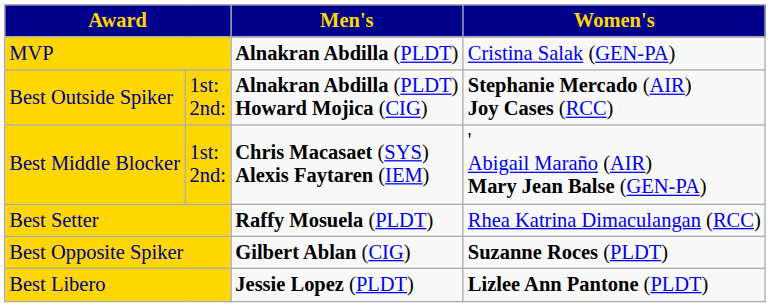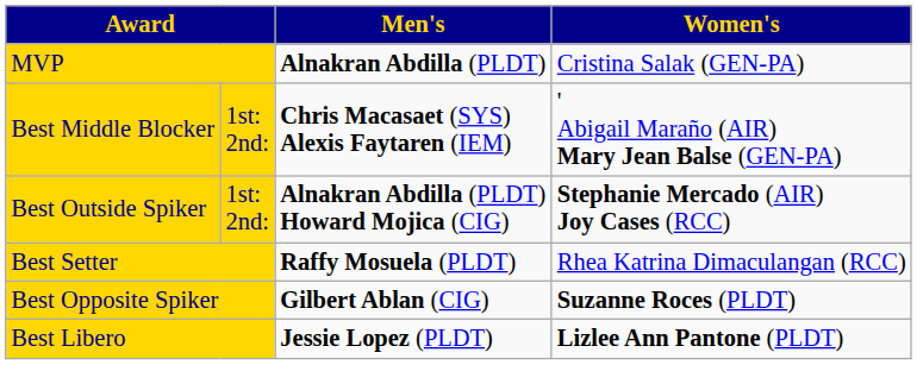 <table class="wikitable">
 <tr>
 <th style="background:#00008B; color:#FFD700;" colspan="2">Award</th>
 <th style="background:#00008B; color:#FFD700;">Men's</th>
 <th style="background:#00008B; color:#FFD700;">Women's</th>
 </tr>
 <tr>
 <td style="background:#FFD700; color:#00008B;" colspan="2">MVP</td>
 <td><strong>Alnakran Abdilla</strong> (<a href='#'>PLDT</a>)</td>
 <td><a href='#'>Cristina Salak</a> (<a href='#'>GEN-PA</a>)</td>
 </tr>
 <tr>
+<td style="background:#FFD700; color:#00008B;">Best Middle Blocker</td>
+<td style="background:#FFD700; color:#00008B;">1st:<br>2nd:</td>
+<td><strong>Chris Macasaet</strong> (<a href='#'>SYS</a>)<br><strong>Alexis Faytaren</strong> (<a href='#'>IEM</a>)</td>
+<td>'<br><a href='#'>Abigail Maraño</a> (<a href='#'>AIR</a>)<br><strong>Mary Jean Balse</strong> (<a href='#'>GEN-PA</a>)</td>
+</tr>
+<tr>
 <td style="background:#FFD700; color:#00008B;">Best Outside Spiker</td>
 <td style="background:#FFD700; color:#00008B;">1st:<br>2nd:</td>
 <td><strong>Alnakran Abdilla</strong> (<a href='#'>PLDT</a>)<br><strong>Howard Mojica</strong> (<a href='#'>CIG</a>)</td>
 <td><strong>Stephanie Mercado</strong> (<a href='#'>AIR</a>)<br><strong>Joy Cases</strong> (<a href='#'>RCC</a>)</td>
-</tr>
-<tr>
-<td style="background:#FFD700; color:#00008B;">Best Middle Blocker</td>
-<td style="background:#FFD700; color:#00008B;">1st:<br>2nd:</td>
-<td><strong>Chris Macasaet</strong> (<a href='#'>SYS</a>)<br><strong>Alexis Faytaren</strong> (<a href='#'>IEM</a>)</td>
-<td>'<br><a href='#'>Abigail Maraño</a> (<a href='#'>AIR</a>)<br><strong>Mary Jean Balse</strong> (<a href='#'>GEN-PA</a>)</td>
 </tr>
 <tr>
 <td style="background:#FFD700; color:#00008B;" colspan="2">Best Setter</td>
 <td><strong>Raffy Mosuela</strong> (<a href='#'>PLDT</a>)</td>
 <td><a href='#'>Rhea Katrina Dimaculangan</a> (<a href='#'>RCC</a>)</td>
 </tr>
 <tr>
 <td style="background:#FFD700; color:#00008B;" colspan="2">Best Opposite Spiker</td>
 <td><strong>Gilbert Ablan</strong> (<a href='#'>CIG</a>)</td>
 <td><strong>Suzanne Roces</strong> (<a href='#'>PLDT</a>)</td>
 </tr>
 <tr>
 <td style="background:#FFD700; color:#00008B;" colspan="2">Best Libero</td>
 <td><strong>Jessie Lopez</strong> (<a href='#'>PLDT</a>)</td>
 <td><strong>Lizlee Ann Pantone</strong> (<a href='#'>PLDT</a>)</td>
 </tr>
 </table>
